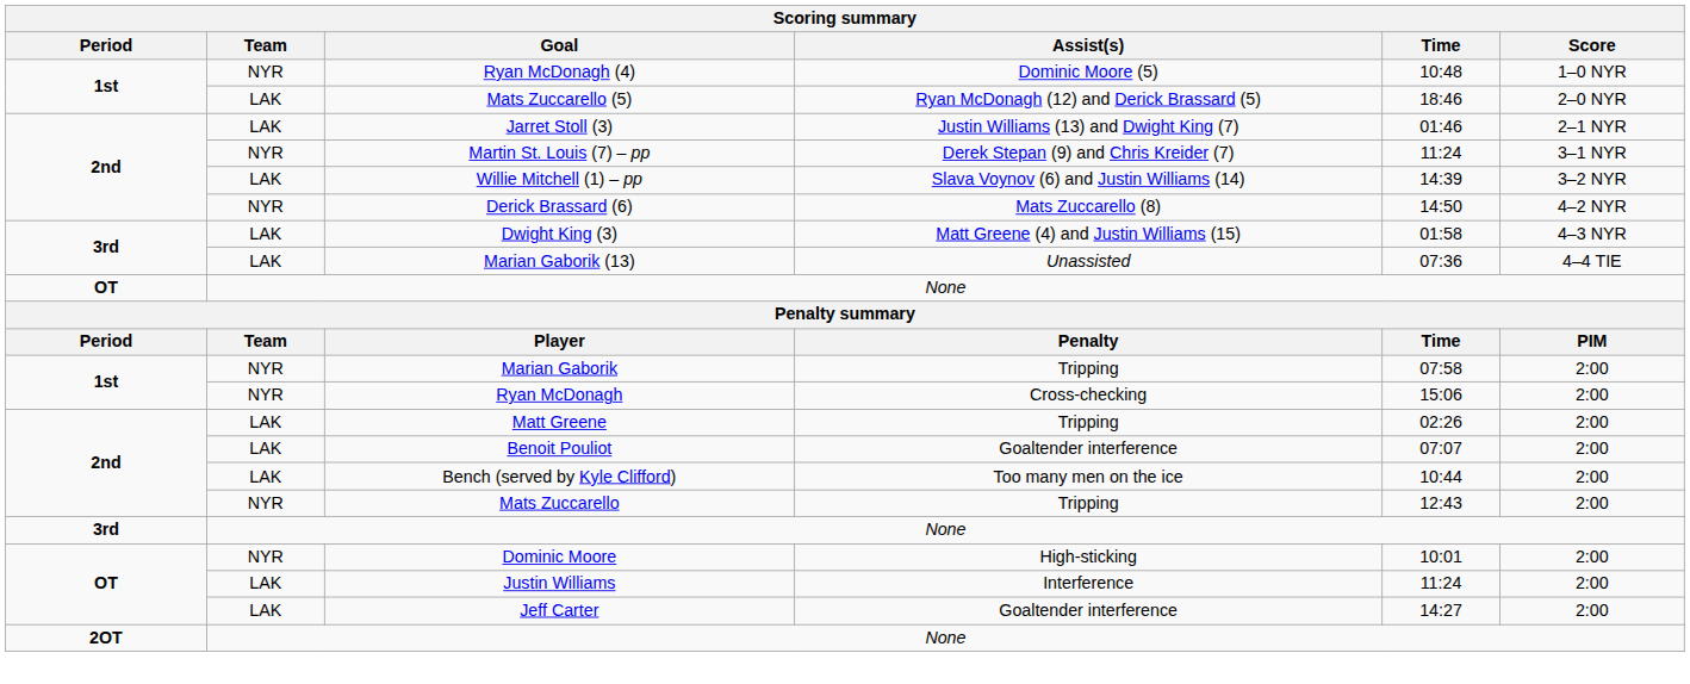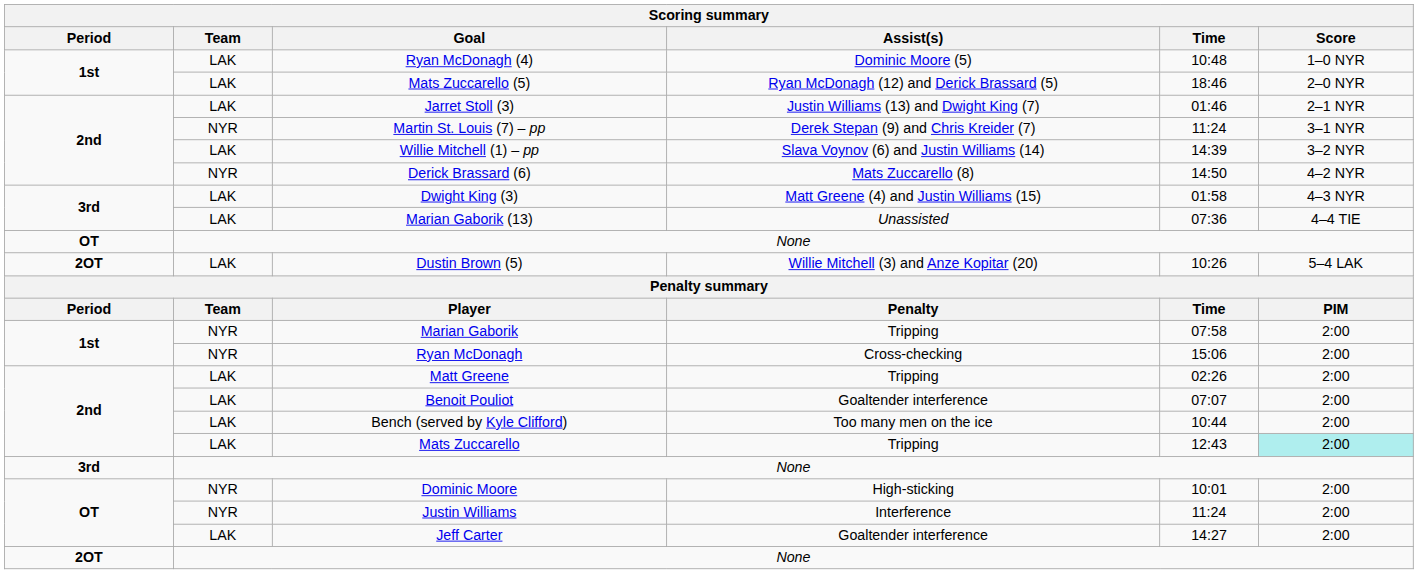 <table style="width:100%;" class="wikitable">
 <tr>
 <th colspan=6>Scoring summary</th>
 </tr>
 <tr>
 <th style="width:12%;">Period</th>
 <th style="width:7%;">Team</th>
 <th style="width:28%;">Goal</th>
 <th style="width:35%;">Assist(s)</th>
 <th style="width:7%;">Time</th>
 <th style="width:11%;">Score</th>
 </tr>
 <tr>
 <td style="text-align:center;" rowspan="2"><strong>1st</strong></td>
-<td align=center>NYR</td>
+<td align=center>LAK</td>
 <td align=center><a href='#'>Ryan McDonagh</a> (4)</td>
 <td align=center><a href='#'>Dominic Moore</a> (5)</td>
 <td align=center>10:48</td>
 <td align=center>1–0 NYR</td>
 </tr>
 <tr>
 <td align=center>LAK</td>
 <td align=center><a href='#'>Mats Zuccarello</a> (5)</td>
 <td align=center><a href='#'>Ryan McDonagh</a> (12) and <a href='#'>Derick Brassard</a> (5)</td>
 <td align=center>18:46</td>
 <td align=center>2–0 NYR</td>
 </tr>
 <tr>
 <td style="text-align:center;" rowspan="4"><strong>2nd</strong></td>
 <td align=center>LAK</td>
 <td align=center><a href='#'>Jarret Stoll</a> (3)</td>
 <td align=center><a href='#'>Justin Williams</a> (13) and <a href='#'>Dwight King</a> (7)</td>
 <td align=center>01:46</td>
 <td align=center>2–1 NYR</td>
 </tr>
 <tr>
 <td align=center>NYR</td>
 <td align=center><a href='#'>Martin St. Louis</a> (7) – <em>pp</em></td>
 <td align=center><a href='#'>Derek Stepan</a> (9) and <a href='#'>Chris Kreider</a> (7)</td>
 <td align=center>11:24</td>
 <td align=center>3–1 NYR</td>
 </tr>
 <tr>
 <td align=center>LAK</td>
 <td align=center><a href='#'>Willie Mitchell</a> (1) – <em>pp</em></td>
 <td align=center><a href='#'>Slava Voynov</a> (6) and <a href='#'>Justin Williams</a> (14)</td>
 <td align=center>14:39</td>
 <td align=center>3–2 NYR</td>
 </tr>
 <tr>
 <td align=center>NYR</td>
 <td align=center><a href='#'>Derick Brassard</a> (6)</td>
 <td align=center><a href='#'>Mats Zuccarello</a> (8)</td>
 <td align=center>14:50</td>
 <td align=center>4–2 NYR</td>
 </tr>
 <tr>
 <td style="text-align:center;" rowspan="2"><strong>3rd</strong></td>
 <td align=center>LAK</td>
 <td align=center><a href='#'>Dwight King</a> (3)</td>
 <td align=center><a href='#'>Matt Greene</a> (4) and <a href='#'>Justin Williams</a> (15)</td>
 <td align=center>01:58</td>
 <td align=center>4–3 NYR</td>
 </tr>
 <tr>
 <td align=center>LAK</td>
 <td align=center><a href='#'>Marian Gaborik</a> (13)</td>
 <td align=center><em>Unassisted</em></td>
 <td align=center>07:36</td>
 <td align=center>4–4 TIE</td>
 </tr>
 <tr style="text-align:center;">
 <td><strong>OT</strong></td>
 <td colspan="5"><em>None</em></td>
 </tr>
 <tr>
+<td style="text-align:center;"><strong>2OT</strong></td>
+<td align=center>LAK</td>
+<td align=center><a href='#'>Dustin Brown</a> (5)</td>
+<td align=center><a href='#'>Willie Mitchell</a> (3) and <a href='#'>Anze Kopitar</a> (20)</td>
+<td align=center>10:26</td>
+<td align=center>5–4 LAK</td>
+</tr>
+<tr>
 <th colspan=6>Penalty summary</th>
 </tr>
 <tr>
 <th style="width:12%;">Period</th>
 <th style="width:7%;">Team</th>
 <th style="width:28%;">Player</th>
 <th style="width:35%;">Penalty</th>
 <th style="width:7%;">Time</th>
 <th style="width:11%;">PIM</th>
 </tr>
 <tr>
 <td style="text-align:center;" rowspan="2"><strong>1st</strong></td>
 <td align=center>NYR</td>
 <td align=center><a href='#'>Marian Gaborik</a></td>
 <td align=center>Tripping</td>
 <td align=center>07:58</td>
 <td align=center>2:00</td>
 </tr>
 <tr>
 <td align=center>NYR</td>
 <td align=center><a href='#'>Ryan McDonagh</a></td>
 <td align=center>Cross-checking</td>
 <td align=center>15:06</td>
 <td align=center>2:00</td>
 </tr>
 <tr>
 <td style="text-align:center;" rowspan="4"><strong>2nd</strong></td>
 <td align=center>LAK</td>
 <td align=center><a href='#'>Matt Greene</a></td>
 <td align=center>Tripping</td>
 <td align=center>02:26</td>
 <td align=center>2:00</td>
 </tr>
 <tr>
 <td align=center>LAK</td>
 <td align=center><a href='#'>Benoit Pouliot</a></td>
 <td align=center>Goaltender interference</td>
 <td align=center>07:07</td>
 <td align=center>2:00</td>
 </tr>
 <tr>
 <td align=center>LAK</td>
 <td align=center>Bench (served by <a href='#'>Kyle Clifford</a>)</td>
 <td align=center>Too many men on the ice</td>
 <td align=center>10:44</td>
 <td align=center>2:00</td>
 </tr>
 <tr>
-<td align=center>NYR</td>
+<td align=center>LAK</td>
 <td align=center><a href='#'>Mats Zuccarello</a></td>
 <td align=center>Tripping</td>
 <td align=center>12:43</td>
-<td align=center>2:00</td>
+<td align=center style="background: paleturquoise;">2:00</td>
 </tr>
 <tr style="text-align:center;">
 <td><strong>3rd</strong></td>
 <td colspan="5"><em>None</em></td>
 </tr>
 <tr>
 <td style="text-align:center;" rowspan="3"><strong>OT</strong></td>
 <td align=center>NYR</td>
 <td align=center><a href='#'>Dominic Moore</a></td>
 <td align=center>High-sticking</td>
 <td align=center>10:01</td>
 <td align=center>2:00</td>
 </tr>
 <tr>
-<td align=center>LAK</td>
+<td align=center>NYR</td>
 <td align=center><a href='#'>Justin Williams</a></td>
 <td align=center>Interference</td>
 <td align=center>11:24</td>
 <td align=center>2:00</td>
 </tr>
 <tr>
 <td align=center>LAK</td>
 <td align=center><a href='#'>Jeff Carter</a></td>
 <td align=center>Goaltender interference</td>
 <td align=center>14:27</td>
 <td align=center>2:00</td>
 </tr>
 <tr style="text-align:center;">
 <td><strong>2OT</strong></td>
 <td colspan="5"><em>None</em></td>
 </tr>
 </table>
